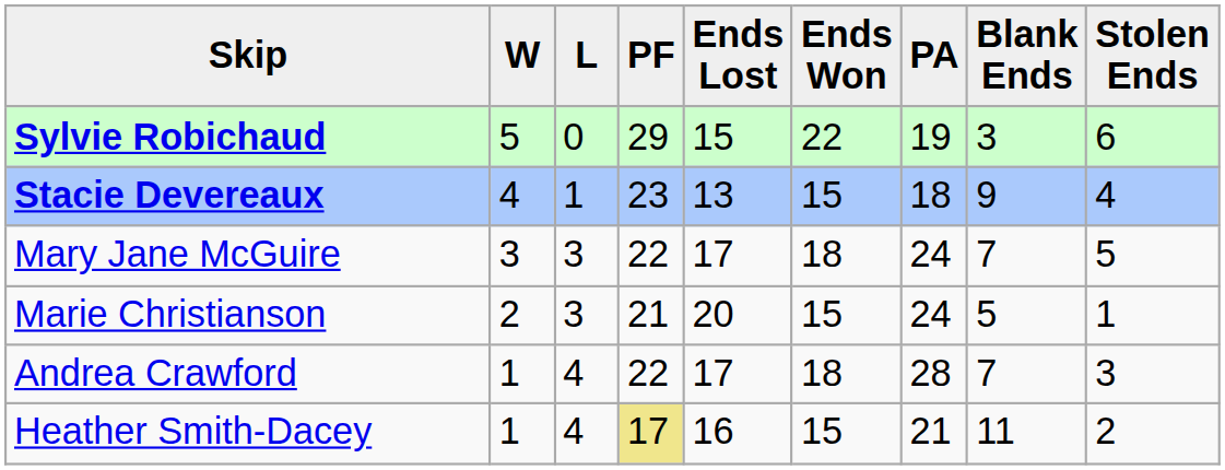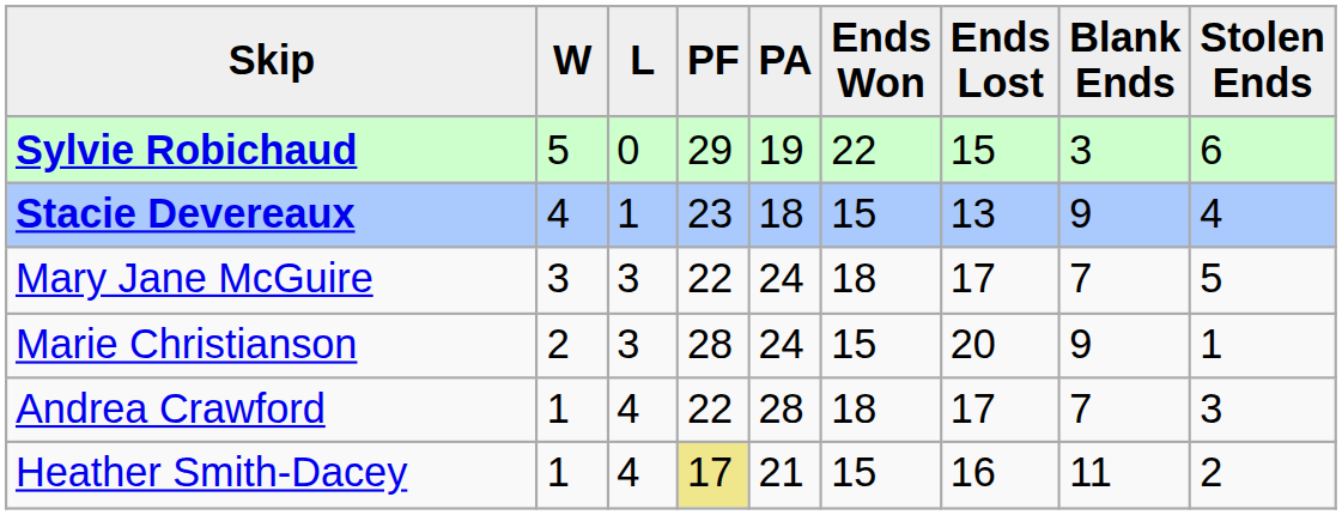 <table class="wikitable">
 <tr>
 <th style="background:#efefef; width:200px;">Skip</th>
 <th style="background:#efefef; width:20px;">W</th>
 <th style="background:#efefef; width:20px;">L</th>
 <th style="background:#efefef; width:20px;">PF</th>
+<th style="background:#efefef; width:20px;">PA</th>
+<th style="background:#efefef; width:20px;">Ends <br> Won</th>
 <th style="background:#efefef; width:20px;">Ends <br> Lost</th>
-<th style="background:#efefef; width:20px;">Ends <br> Won</th>
-<th style="background:#efefef; width:20px;">PA</th>
 <th style="background:#efefef; width:20px;">Blank <br> Ends</th>
 <th style="background:#efefef; width:20px;">Stolen <br> Ends</th>
 </tr>
 <tr style="background:#cfc;">
 <td><strong> <a href='#'>Sylvie Robichaud</a></strong></td>
 <td>5</td>
 <td>0</td>
 <td>29</td>
+<td>19</td>
+<td>22</td>
 <td>15</td>
-<td>22</td>
-<td>19</td>
 <td>3</td>
 <td>6</td>
 </tr>
 <tr bgcolor="#aac9fc">
 <td><strong> <a href='#'>Stacie Devereaux</a></strong></td>
 <td>4</td>
 <td>1</td>
 <td>23</td>
+<td>18</td>
+<td>15</td>
 <td>13</td>
-<td>15</td>
-<td>18</td>
 <td>9</td>
 <td>4</td>
 </tr>
 <tr>
 <td> <a href='#'>Mary Jane McGuire</a></td>
 <td>3</td>
 <td>3</td>
 <td>22</td>
+<td>24</td>
+<td>18</td>
 <td>17</td>
-<td>18</td>
-<td>24</td>
 <td>7</td>
 <td>5</td>
 </tr>
 <tr>
 <td> <a href='#'>Marie Christianson</a></td>
 <td>2</td>
 <td>3</td>
-<td>21</td>
+<td>28</td>
+<td>24</td>
+<td>15</td>
 <td>20</td>
-<td>15</td>
-<td>24</td>
-<td>5</td>
+<td>9</td>
 <td>1</td>
 </tr>
 <tr>
 <td> <a href='#'>Andrea Crawford</a></td>
 <td>1</td>
 <td>4</td>
 <td>22</td>
+<td>28</td>
+<td>18</td>
 <td>17</td>
-<td>18</td>
-<td>28</td>
 <td>7</td>
 <td>3</td>
 </tr>
 <tr>
 <td> <a href='#'>Heather Smith-Dacey</a></td>
 <td>1</td>
 <td>4</td>
 <td style="background: khaki;">17</td>
+<td>21</td>
+<td>15</td>
 <td>16</td>
-<td>15</td>
-<td>21</td>
 <td>11</td>
 <td>2</td>
 </tr>
 </table>
